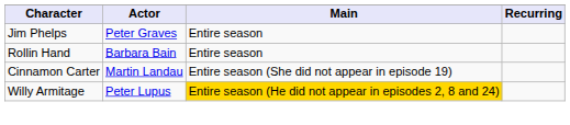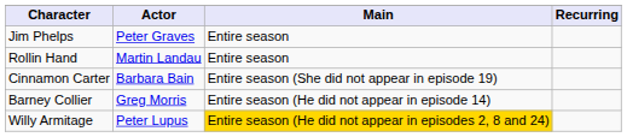 <table class="wikitable">
 <tr>
 </tr>
 <tr style="background:Lavender; text-align:center;">
 <td><strong>Character</strong></td>
 <td><strong>Actor</strong></td>
 <td><strong>Main</strong></td>
 <td><strong>Recurring</strong></td>
 </tr>
 <tr>
 <td>Jim Phelps</td>
 <td><a href='#'>Peter Graves</a></td>
 <td>Entire season</td>
 <td></td>
 </tr>
 <tr>
 <td>Rollin Hand</td>
-<td><a href='#'>Barbara Bain</a></td>
+<td><a href='#'>Martin Landau</a></td>
 <td>Entire season</td>
 <td></td>
 </tr>
 <tr>
 <td>Cinnamon Carter</td>
-<td><a href='#'>Martin Landau</a></td>
+<td><a href='#'>Barbara Bain</a></td>
 <td>Entire season (She did not appear in episode 19)</td>
+<td></td>
+</tr>
+<tr>
+<td>Barney Collier</td>
+<td><a href='#'>Greg Morris</a></td>
+<td>Entire season (He did not appear in episode 14)</td>
 <td></td>
 </tr>
 <tr>
 <td>Willy Armitage</td>
 <td><a href='#'>Peter Lupus</a></td>
 <td style="background: gold;">Entire season (He did not appear in episodes 2, 8 and 24)</td>
 <td></td>
 </tr>
 </table>
